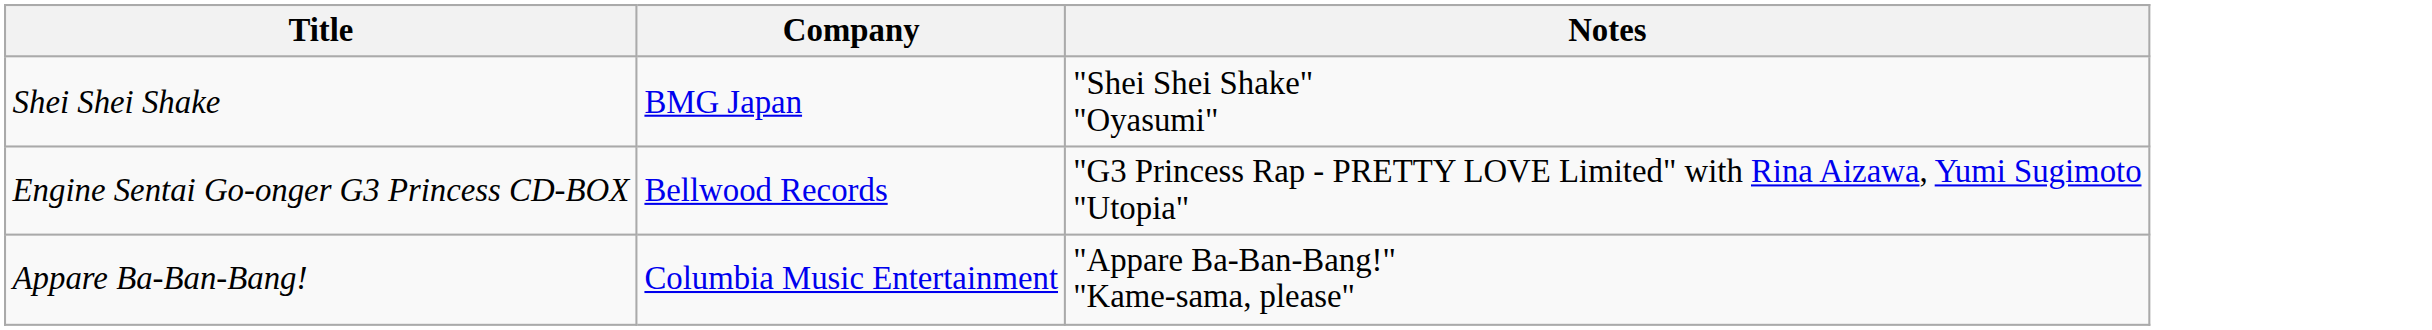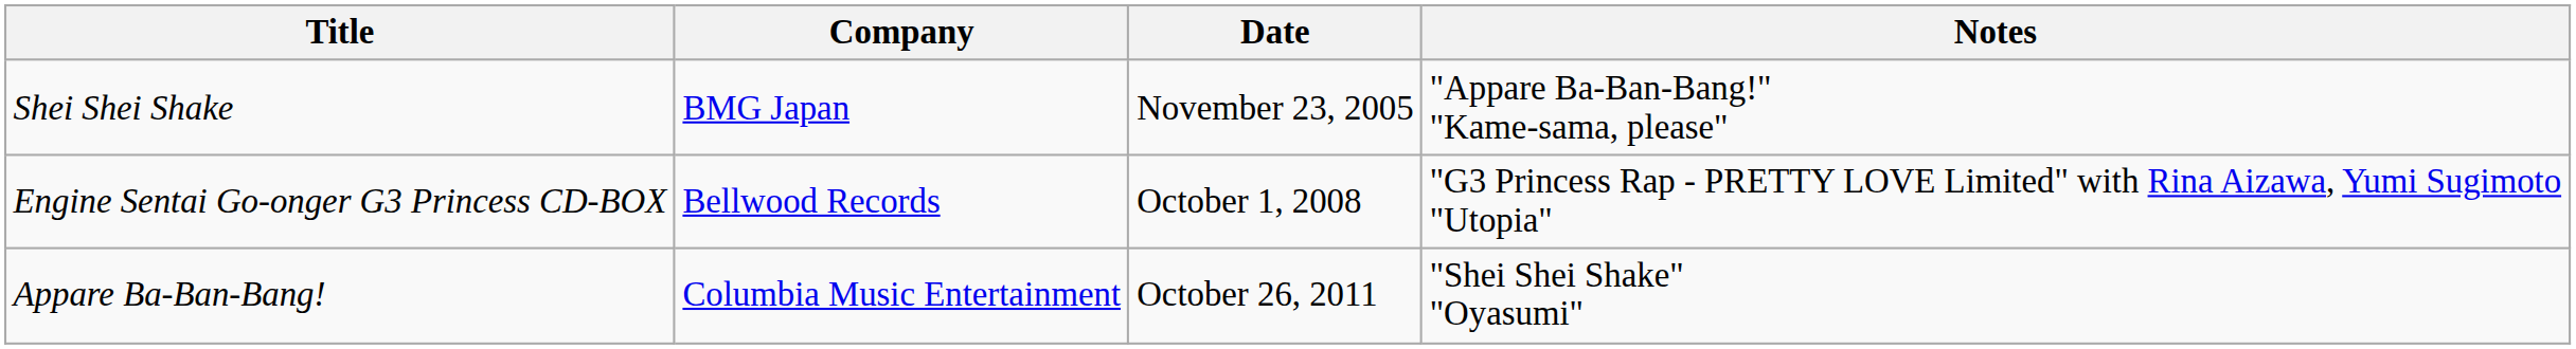 <table class="wikitable">
 <tr>
 <th>Title</th>
 <th>Company</th>
+<th>Date</th>
 <th>Notes</th>
 </tr>
 <tr>
 <td><em>Shei Shei Shake</em><br></td>
 <td><a href='#'>BMG Japan</a></td>
-<td>"Shei Shei Shake"<br>"Oyasumi"</td>
+<td>November 23, 2005</td>
+<td>"Appare Ba-Ban-Bang!"<br>"Kame-sama, please"</td>
 </tr>
 <tr>
 <td><em>Engine Sentai Go-onger G3 Princess CD-BOX</em></td>
 <td><a href='#'>Bellwood Records</a></td>
+<td>October 1, 2008</td>
 <td>"G3 Princess Rap - PRETTY LOVE Limited" with <a href='#'>Rina Aizawa</a>, <a href='#'>Yumi Sugimoto</a><br>"Utopia"</td>
 </tr>
 <tr>
 <td><em>Appare Ba-Ban-Bang!</em></td>
 <td><a href='#'>Columbia Music Entertainment</a></td>
-<td>"Appare Ba-Ban-Bang!"<br>"Kame-sama, please"</td>
+<td>October 26, 2011</td>
+<td>"Shei Shei Shake"<br>"Oyasumi"</td>
 </tr>
 </table>
